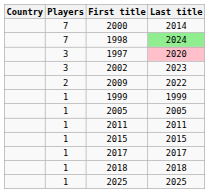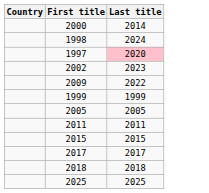 <table class="wikitable sortable"  style="text-align: center;">
 <tr>
 <th>Country</th>
-<th>Players</th>
 <th>First title</th>
 <th>Last title</th>
 </tr>
 <tr>
 <td align="left"></td>
-<td>7</td>
 <td>2000</td>
 <td>2014</td>
 </tr>
 <tr>
 <td align="left"></td>
-<td>7</td>
 <td>1998</td>
-<td style="background: lightgreen;">2024</td>
+<td>2024</td>
 </tr>
 <tr>
 <td align="left"></td>
-<td>3</td>
 <td>1997</td>
 <td style="background: pink;">2020</td>
 </tr>
 <tr>
 <td align="left"></td>
-<td>3</td>
 <td>2002</td>
 <td>2023</td>
 </tr>
 <tr>
 <td align="left"></td>
-<td>2</td>
 <td>2009</td>
 <td>2022</td>
 </tr>
 <tr>
 <td align="left"></td>
-<td>1</td>
 <td>1999</td>
 <td>1999</td>
 </tr>
 <tr>
 <td align="left"></td>
-<td>1</td>
 <td>2005</td>
 <td>2005</td>
 </tr>
 <tr>
 <td align="left"></td>
-<td>1</td>
 <td>2011</td>
 <td>2011</td>
 </tr>
 <tr>
 <td align="left"></td>
-<td>1</td>
 <td>2015</td>
 <td>2015</td>
 </tr>
 <tr>
 <td align="left"></td>
-<td>1</td>
 <td>2017</td>
 <td>2017</td>
 </tr>
 <tr>
 <td align="left"></td>
-<td>1</td>
 <td>2018</td>
 <td>2018</td>
 </tr>
 <tr>
 <td align="left"></td>
-<td>1</td>
 <td>2025</td>
 <td>2025</td>
 </tr>
 </table>
